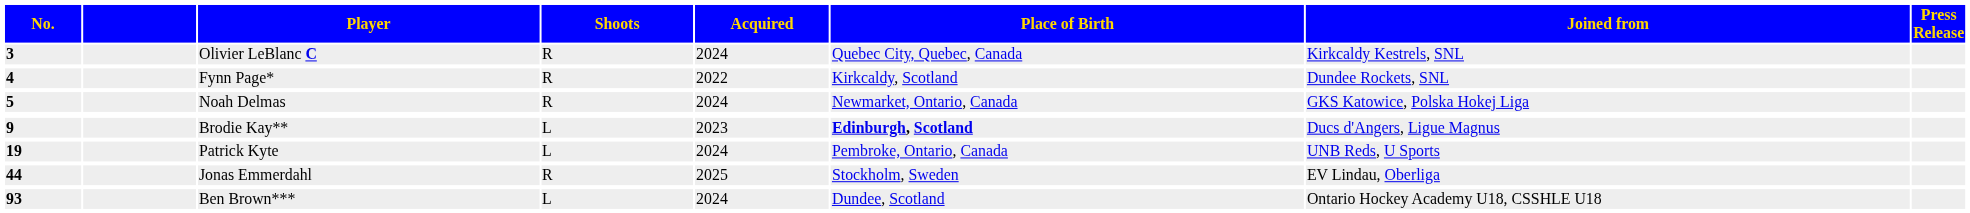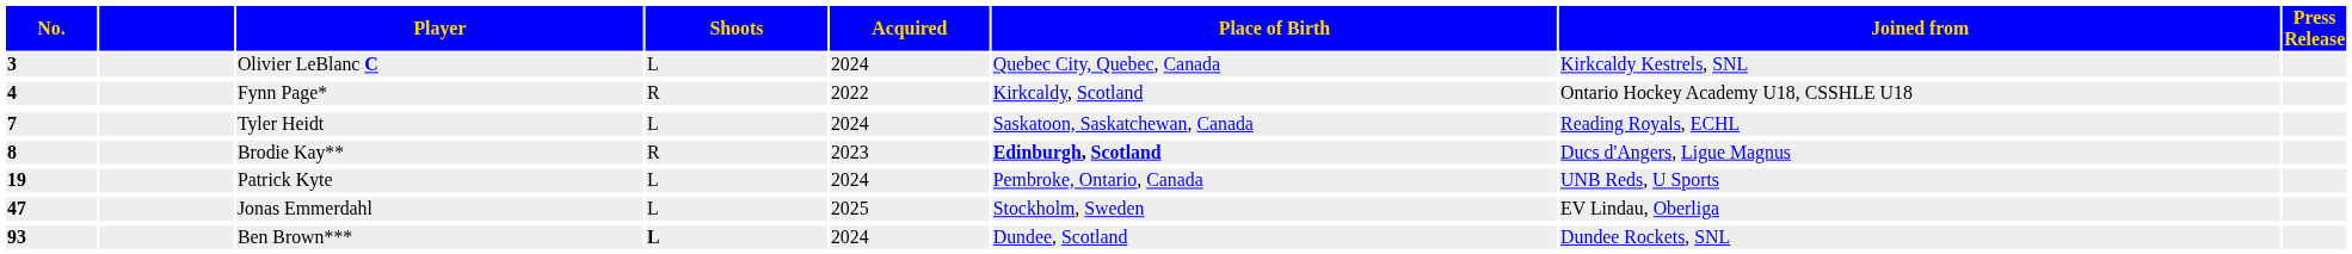 <table>
 <tr bgcolor="blue" style="color: gold">
 <th width=4%>No.</th>
 <th width=6%></th>
 <th width=18%>Player</th>
 <th width=8%>Shoots</th>
 <th width=7%>Acquired</th>
 <th width=25%>Place of Birth</th>
 <th width=32%>Joined from</th>
 <th width=10%>Press Release</th>
 </tr>
 <tr style="background:#eee;">
 <td><strong>3</strong></td>
 <td></td>
 <td align="left">Olivier LeBlanc <a href='#'><strong>C</strong></a></td>
-<td>R</td>
+<td>L</td>
 <td>2024</td>
 <td align="left"><a href='#'>Quebec City, Quebec</a>, <a href='#'>Canada</a></td>
 <td align="left"><a href='#'>Kirkcaldy Kestrels</a>, <a href='#'>SNL</a></td>
 <td></td>
 </tr>
 <tr>
 </tr>
 <tr style="background:#eee;">
 <td><strong>4</strong></td>
 <td></td>
 <td align="left">Fynn Page*</td>
 <td>R</td>
 <td>2022</td>
 <td align="left"><a href='#'>Kirkcaldy</a>, <a href='#'>Scotland</a></td>
-<td align="left"><a href='#'>Dundee Rockets</a>, <a href='#'>SNL</a></td>
-<td></td>
-</tr>
-<tr>
-</tr>
-<tr style="background:#eee;">
-<td><strong>5</strong></td>
-<td></td>
-<td align="left">Noah Delmas</td>
-<td>R</td>
-<td>2024</td>
-<td align="left"><a href='#'>Newmarket, Ontario</a>, <a href='#'>Canada</a></td>
-<td align="left"><a href='#'>GKS Katowice</a>, <a href='#'>Polska Hokej Liga</a></td>
+<td align="left">Ontario Hockey Academy U18, CSSHLE U18</td>
 <td></td>
 </tr>
 <tr>
 </tr>
 <tr>
 </tr>
 <tr style="background:#eee;">
-<td><strong>9</strong></td>
+<td><strong>7</strong></td>
+<td></td>
+<td align="left">Tyler Heidt</td>
+<td>L</td>
+<td>2024</td>
+<td align="left"><a href='#'>Saskatoon, Saskatchewan</a>, <a href='#'>Canada</a></td>
+<td align="left"><a href='#'>Reading Royals</a>, <a href='#'>ECHL</a></td>
+<td></td>
+</tr>
+<tr>
+</tr>
+<tr style="background:#eee;">
+<td><strong>8</strong></td>
 <td></td>
 <td align="left">Brodie Kay**</td>
-<td>L</td>
+<td>R</td>
 <td>2023</td>
 <td align="left"><strong><a href='#'>Edinburgh</a>, <a href='#'>Scotland</a></strong></td>
 <td align="left"><a href='#'>Ducs d'Angers</a>, <a href='#'>Ligue Magnus</a></td>
 <td></td>
 </tr>
 <tr>
 </tr>
 <tr style="background:#eee;">
 <td><strong>19</strong></td>
 <td></td>
 <td align="left">Patrick Kyte</td>
 <td>L</td>
 <td>2024</td>
 <td align="left"><a href='#'>Pembroke, Ontario</a>, <a href='#'>Canada</a></td>
 <td align="left"><a href='#'>UNB Reds</a>, <a href='#'>U Sports</a></td>
 <td></td>
 </tr>
 <tr>
 </tr>
 <tr style="background:#eee;">
-<td><strong>44</strong></td>
+<td><strong>47</strong></td>
 <td></td>
 <td align="left">Jonas Emmerdahl</td>
-<td>R</td>
+<td>L</td>
 <td>2025</td>
 <td align="left"><a href='#'>Stockholm</a>, <a href='#'>Sweden</a></td>
 <td align="left">EV Lindau, <a href='#'>Oberliga</a></td>
 <td></td>
 </tr>
 <tr>
 </tr>
 <tr style="background:#eee;">
 <td><strong>93</strong></td>
 <td></td>
 <td align="left">Ben Brown***</td>
-<td>L</td>
+<td><strong>L</strong></td>
 <td>2024</td>
 <td align="left"><a href='#'>Dundee</a>, <a href='#'>Scotland</a></td>
-<td align="left">Ontario Hockey Academy U18, CSSHLE U18</td>
+<td align="left"><a href='#'>Dundee Rockets</a>, <a href='#'>SNL</a></td>
 <td></td>
 </tr>
 </table>
